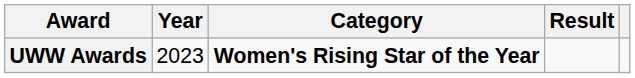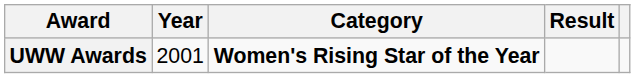 <table class="wikitable plainrowheaders sortable">
 <tr>
 <th scope="col">Award</th>
 <th scope="col">Year</th>
 <th scope="col">Category</th>
 <th scope="col">Result</th>
 <th scope="col" class="unsortable"></th>
 </tr>
 <tr>
 <th scope="row">UWW Awards</th>
-<td>2023</td>
+<td>2001</td>
 <td><strong>Women's Rising Star of the Year</strong></td>
 <td></td>
 <td></td>
 </tr>
 </table>
